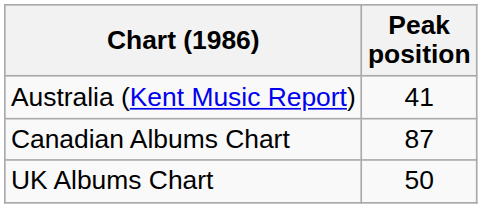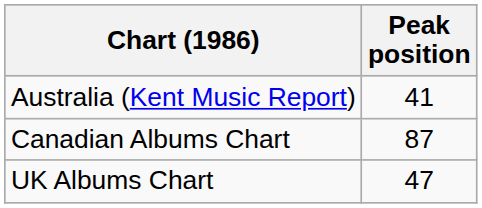 <table class="wikitable sortable">
 <tr>
 <th>Chart (1986)</th>
 <th>Peak<br>position</th>
 </tr>
 <tr>
 <td align="left">Australia (<a href='#'>Kent Music Report</a>)</td>
 <td style="text-align:center;">41</td>
 </tr>
 <tr>
 <td align="left">Canadian Albums Chart</td>
 <td style="text-align:center;">87</td>
 </tr>
 <tr>
 <td align="left">UK Albums Chart</td>
-<td style="text-align:center;">50</td>
+<td style="text-align:center;">47</td>
 </tr>
 </table>
